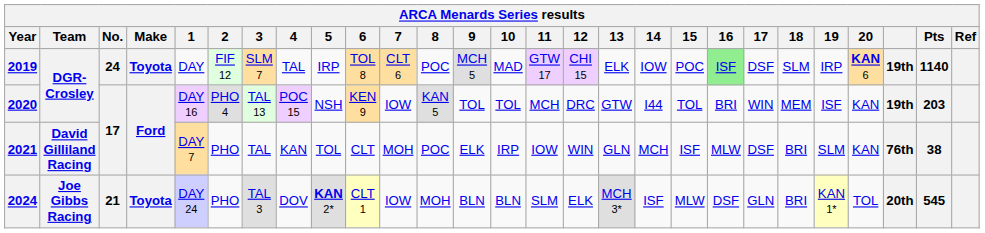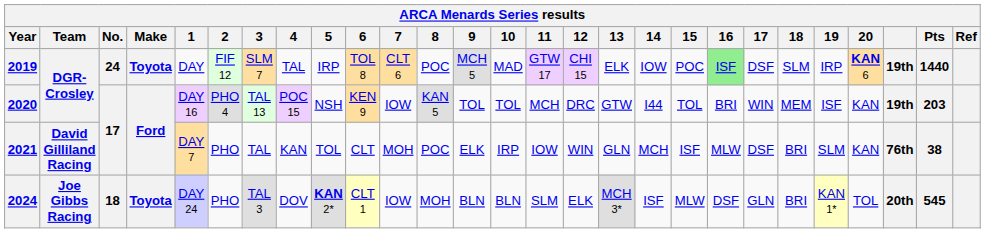 <table class="wikitable" style="text-align:center; font-size:75%">
 <tr>
 <th colspan=27><a href='#'>ARCA Menards Series</a> results</th>
 </tr>
 <tr>
 <th>Year</th>
 <th>Team</th>
 <th>No.</th>
 <th>Make</th>
 <th>1</th>
 <th>2</th>
 <th>3</th>
 <th>4</th>
 <th>5</th>
 <th>6</th>
 <th>7</th>
 <th>8</th>
 <th>9</th>
 <th>10</th>
 <th>11</th>
 <th>12</th>
 <th>13</th>
 <th>14</th>
 <th>15</th>
 <th>16</th>
 <th>17</th>
 <th>18</th>
 <th>19</th>
 <th>20</th>
 <th></th>
 <th>Pts</th>
 <th>Ref</th>
 </tr>
 <tr>
 <th><a href='#'>2019</a></th>
 <th rowspan=2><a href='#'>DGR-Crosley</a></th>
 <th>24</th>
 <th><a href='#'>Toyota</a></th>
 <td><a href='#'>DAY</a></td>
 <td style="background:#DFFFDF;"><a href='#'>FIF</a><br><small>12</small></td>
 <td style="background:#FFDF9F;"><a href='#'>SLM</a><br><small>7</small></td>
 <td><a href='#'>TAL</a></td>
 <td><a href='#'>IRP</a></td>
 <td style="background:#FFDF9F;"><a href='#'>TOL</a><br><small>8</small></td>
 <td style="background:#FFDF9F;"><a href='#'>CLT</a><br><small>6</small></td>
 <td><a href='#'>POC</a></td>
 <td style="background:#DFDFDF;"><a href='#'>MCH</a><br><small>5</small></td>
 <td><a href='#'>MAD</a></td>
 <td style="background:#EFCFFF;"><a href='#'>GTW</a><br><small>17</small></td>
 <td style="background:#EFCFFF;"><a href='#'>CHI</a><br><small>15</small></td>
 <td><a href='#'>ELK</a></td>
 <td><a href='#'>IOW</a></td>
 <td><a href='#'>POC</a></td>
 <td style="background: lightgreen;"><a href='#'>ISF</a></td>
 <td><a href='#'>DSF</a></td>
 <td><a href='#'>SLM</a></td>
 <td><a href='#'>IRP</a></td>
 <td style="background:#FFDF9F;"><strong><a href='#'>KAN</a></strong><br><small>6</small></td>
 <th>19th</th>
-<th>1140</th>
+<th>1440</th>
 <th></th>
 </tr>
 <tr>
 <th><a href='#'>2020</a></th>
 <th rowspan=2>17</th>
 <th rowspan=2><a href='#'>Ford</a></th>
 <td style="background:#EFCFFF;"><a href='#'>DAY</a><br><small>16</small></td>
 <td style="background:#DFDFDF;"><a href='#'>PHO</a><br><small>4</small></td>
 <td style="background:#DFFFDF;"><a href='#'>TAL</a><br><small>13</small></td>
 <td style="background:#EFCFFF;"><a href='#'>POC</a><br><small>15</small></td>
 <td><a href='#'>NSH</a></td>
 <td style="background:#FFDF9F;"><a href='#'>KEN</a><br><small>9</small></td>
 <td><a href='#'>IOW</a></td>
 <td style="background:#DFDFDF;"><a href='#'>KAN</a><br><small>5</small></td>
 <td><a href='#'>TOL</a></td>
 <td><a href='#'>TOL</a></td>
 <td><a href='#'>MCH</a></td>
 <td><a href='#'>DRC</a></td>
 <td><a href='#'>GTW</a></td>
 <td><a href='#'>I44</a></td>
 <td><a href='#'>TOL</a></td>
 <td><a href='#'>BRI</a></td>
 <td><a href='#'>WIN</a></td>
 <td><a href='#'>MEM</a></td>
 <td><a href='#'>ISF</a></td>
 <td><a href='#'>KAN</a></td>
 <th>19th</th>
 <th>203</th>
 <th></th>
 </tr>
 <tr>
 <th><a href='#'>2021</a></th>
 <th><a href='#'>David Gilliland Racing</a></th>
 <td style="background:#FFDF9F;"><a href='#'>DAY</a><br><small>7</small></td>
 <td><a href='#'>PHO</a></td>
 <td><a href='#'>TAL</a></td>
 <td><a href='#'>KAN</a></td>
 <td><a href='#'>TOL</a></td>
 <td><a href='#'>CLT</a></td>
 <td><a href='#'>MOH</a></td>
 <td><a href='#'>POC</a></td>
 <td><a href='#'>ELK</a></td>
 <td><a href='#'>IRP</a></td>
 <td><a href='#'>IOW</a></td>
 <td><a href='#'>WIN</a></td>
 <td><a href='#'>GLN</a></td>
 <td><a href='#'>MCH</a></td>
 <td><a href='#'>ISF</a></td>
 <td><a href='#'>MLW</a></td>
 <td><a href='#'>DSF</a></td>
 <td><a href='#'>BRI</a></td>
 <td><a href='#'>SLM</a></td>
 <td><a href='#'>KAN</a></td>
 <th>76th</th>
 <th>38</th>
 <th></th>
 </tr>
 <tr>
 <th><a href='#'>2024</a></th>
 <th><a href='#'>Joe Gibbs Racing</a></th>
-<th>21</th>
+<th>18</th>
 <th><a href='#'>Toyota</a></th>
 <td style="background:#CFCFFF;"><a href='#'>DAY</a><br><small>24</small></td>
 <td><a href='#'>PHO</a></td>
 <td style="background:#DFDFDF;"><a href='#'>TAL</a><br><small>3</small></td>
 <td><a href='#'>DOV</a></td>
 <td style="background:#DFDFDF;"><strong><a href='#'>KAN</a></strong><br><small>2*</small></td>
 <td style="background:#FFFFBF;"><a href='#'>CLT</a><br><small>1</small></td>
 <td><a href='#'>IOW</a></td>
 <td><a href='#'>MOH</a></td>
 <td><a href='#'>BLN</a></td>
 <td><a href='#'>BLN</a></td>
 <td><a href='#'>SLM</a></td>
 <td><a href='#'>ELK</a></td>
 <td style="background:#DFDFDF;"><a href='#'>MCH</a><br><small>3*</small></td>
 <td><a href='#'>ISF</a></td>
 <td><a href='#'>MLW</a></td>
 <td><a href='#'>DSF</a></td>
 <td><a href='#'>GLN</a></td>
 <td><a href='#'>BRI</a></td>
 <td style="background:#FFFFBF;"><a href='#'>KAN</a><br><small>1*</small></td>
 <td><a href='#'>TOL</a></td>
 <th>20th</th>
 <th>545</th>
 <th></th>
 </tr>
 </table>
